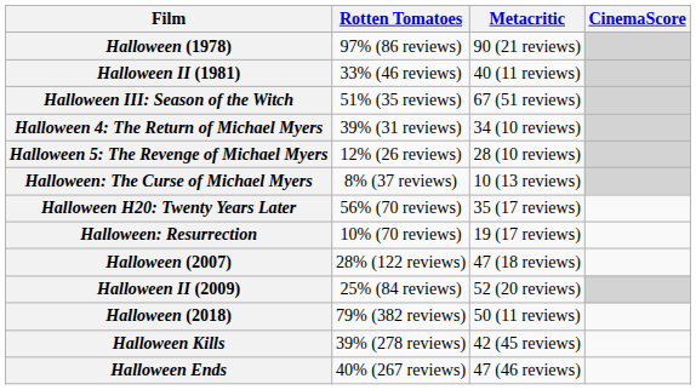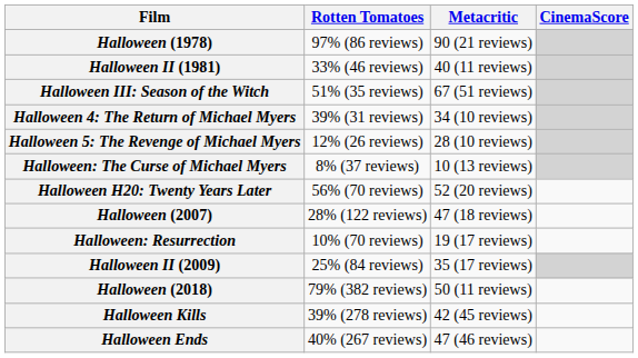 <table class="wikitable sortable plainrowheaders" style="text-align:center;">
 <tr>
 <th>Film</th>
 <th><a href='#'>Rotten Tomatoes</a></th>
 <th><a href='#'>Metacritic</a></th>
 <th align="center"><a href='#'>CinemaScore</a></th>
 </tr>
 <tr>
 <th scope="row"><em>Halloween</em> (1978)</th>
 <td>97% (86 reviews)</td>
 <td>90 (21 reviews)</td>
 <td style="background:lightgrey;"></td>
 </tr>
 <tr>
 <th scope="row"><em>Halloween II</em> (1981)</th>
 <td>33% (46 reviews)</td>
 <td>40 (11 reviews)</td>
 <td style="background:lightgrey;"></td>
 </tr>
 <tr>
 <th scope="row"><em>Halloween III: Season of the Witch</em></th>
 <td>51% (35 reviews)</td>
 <td>67 (51 reviews)</td>
 <td style="background:lightgrey;"></td>
 </tr>
 <tr>
 <th scope="row"><em>Halloween 4: The Return of Michael Myers</em></th>
 <td>39% (31 reviews)</td>
 <td>34 (10 reviews)</td>
 <td style="background:lightgrey;"></td>
 </tr>
 <tr>
 <th scope="row"><em>Halloween 5: The Revenge of Michael Myers</em></th>
 <td>12% (26 reviews)</td>
 <td>28 (10 reviews)</td>
 <td style="background:lightgrey;"></td>
 </tr>
 <tr>
 <th scope="row"><em>Halloween: The Curse of Michael Myers</em></th>
 <td>8% (37 reviews)</td>
 <td>10 (13 reviews)</td>
 <td style="background:lightgrey;"></td>
 </tr>
 <tr>
 <th scope="row"><em>Halloween H20: Twenty Years Later</em></th>
 <td>56% (70 reviews)</td>
-<td>35 (17 reviews)</td>
+<td>52 (20 reviews)</td>
+<td></td>
+</tr>
+<tr>
+<th scope="row"><em>Halloween</em> (2007)</th>
+<td>28% (122 reviews)</td>
+<td>47 (18 reviews)</td>
 <td></td>
 </tr>
 <tr>
 <th scope="row"><em>Halloween: Resurrection</em></th>
 <td>10% (70 reviews)</td>
 <td>19 (17 reviews)</td>
 <td></td>
 </tr>
 <tr>
-<th scope="row"><em>Halloween</em> (2007)</th>
-<td>28% (122 reviews)</td>
-<td>47 (18 reviews)</td>
-<td></td>
-</tr>
-<tr>
 <th scope="row"><em>Halloween II</em> (2009)</th>
 <td>25% (84 reviews)</td>
-<td>52 (20 reviews)</td>
+<td>35 (17 reviews)</td>
 <td style="background:lightgrey;"></td>
 </tr>
 <tr>
 <th scope="row"><em>Halloween</em> (2018)</th>
 <td>79% (382 reviews)</td>
 <td>50 (11 reviews)</td>
 <td></td>
 </tr>
 <tr>
 <th scope="row"><em>Halloween Kills</em></th>
 <td>39% (278 reviews)</td>
 <td>42 (45 reviews)</td>
 <td></td>
 </tr>
 <tr>
 <th scope="row"><em>Halloween Ends</em></th>
 <td>40% (267 reviews)</td>
 <td>47 (46 reviews)</td>
 <td></td>
 </tr>
 </table>
